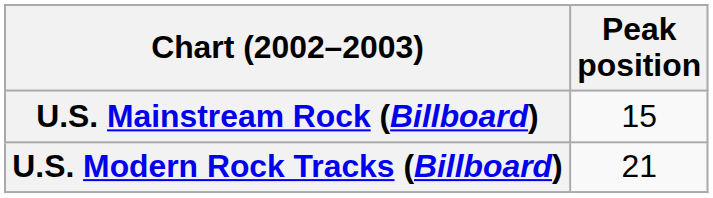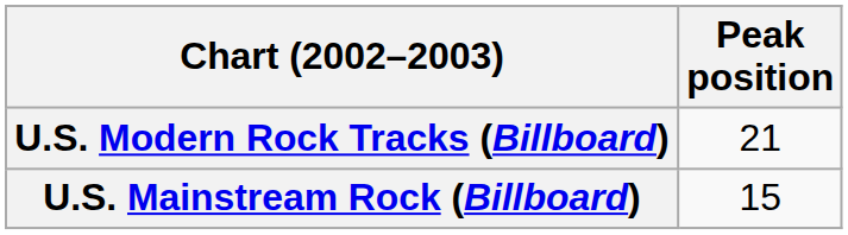 <table class="wikitable sortable plainrowheaders" style="text-align:center">
 <tr>
 <th scope="col">Chart (2002–2003)</th>
 <th scope="col">Peak<br>position</th>
 </tr>
 <tr>
+<th scope="row">U.S. <a href='#'>Modern Rock Tracks</a> (<em><a href='#'>Billboard</a></em>)</th>
+<td>21</td>
+</tr>
+<tr>
 <th scope="row">U.S. <a href='#'>Mainstream Rock</a> (<em><a href='#'>Billboard</a></em>)</th>
 <td>15</td>
 </tr>
-<tr>
-<th scope="row">U.S. <a href='#'>Modern Rock Tracks</a> (<em><a href='#'>Billboard</a></em>)</th>
-<td>21</td>
-</tr>
 </table>
